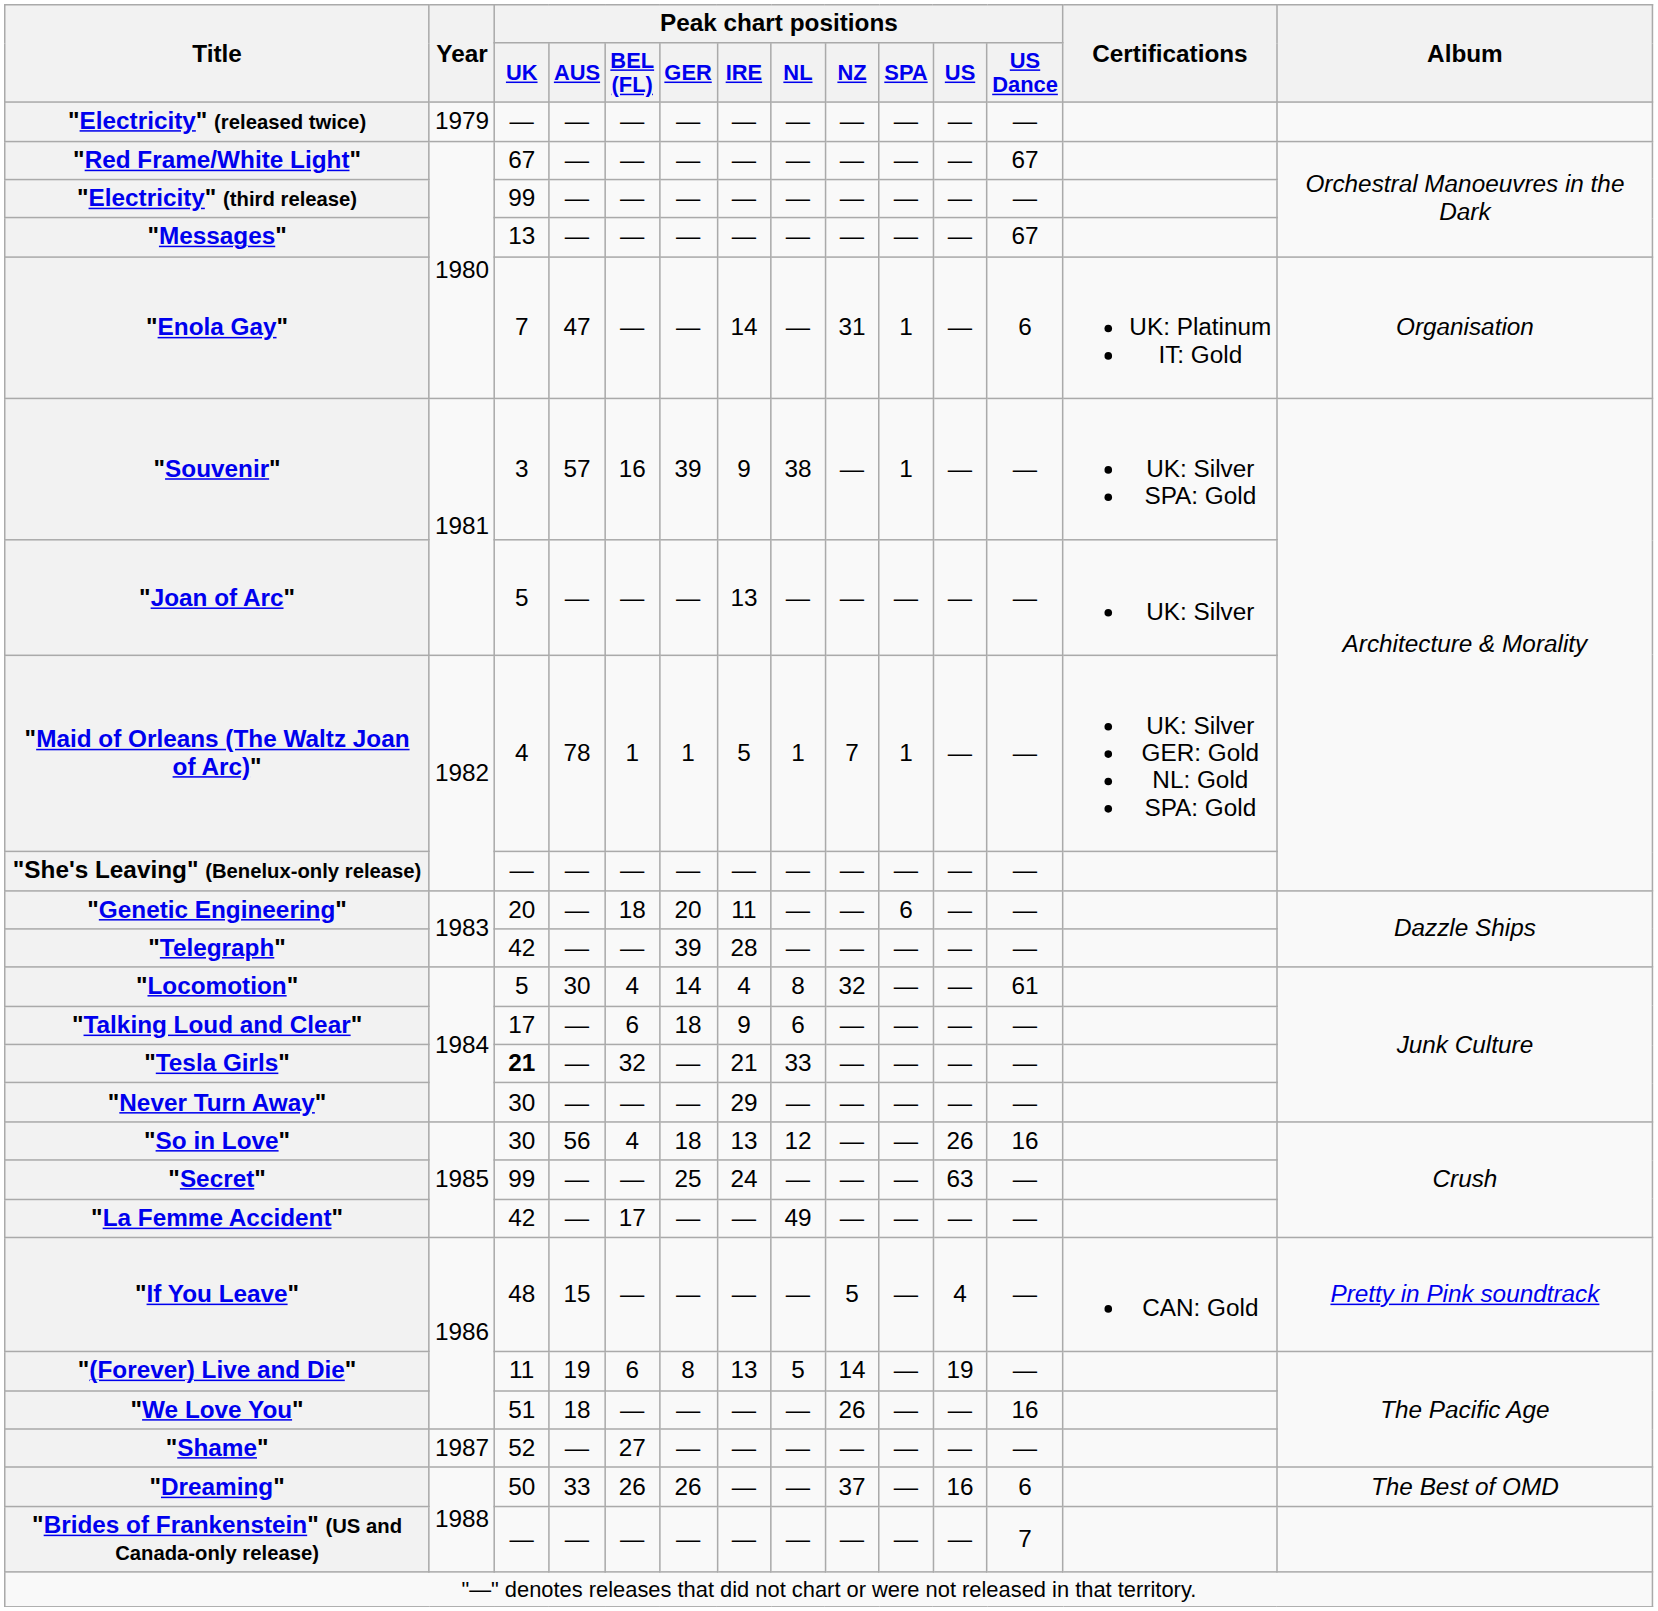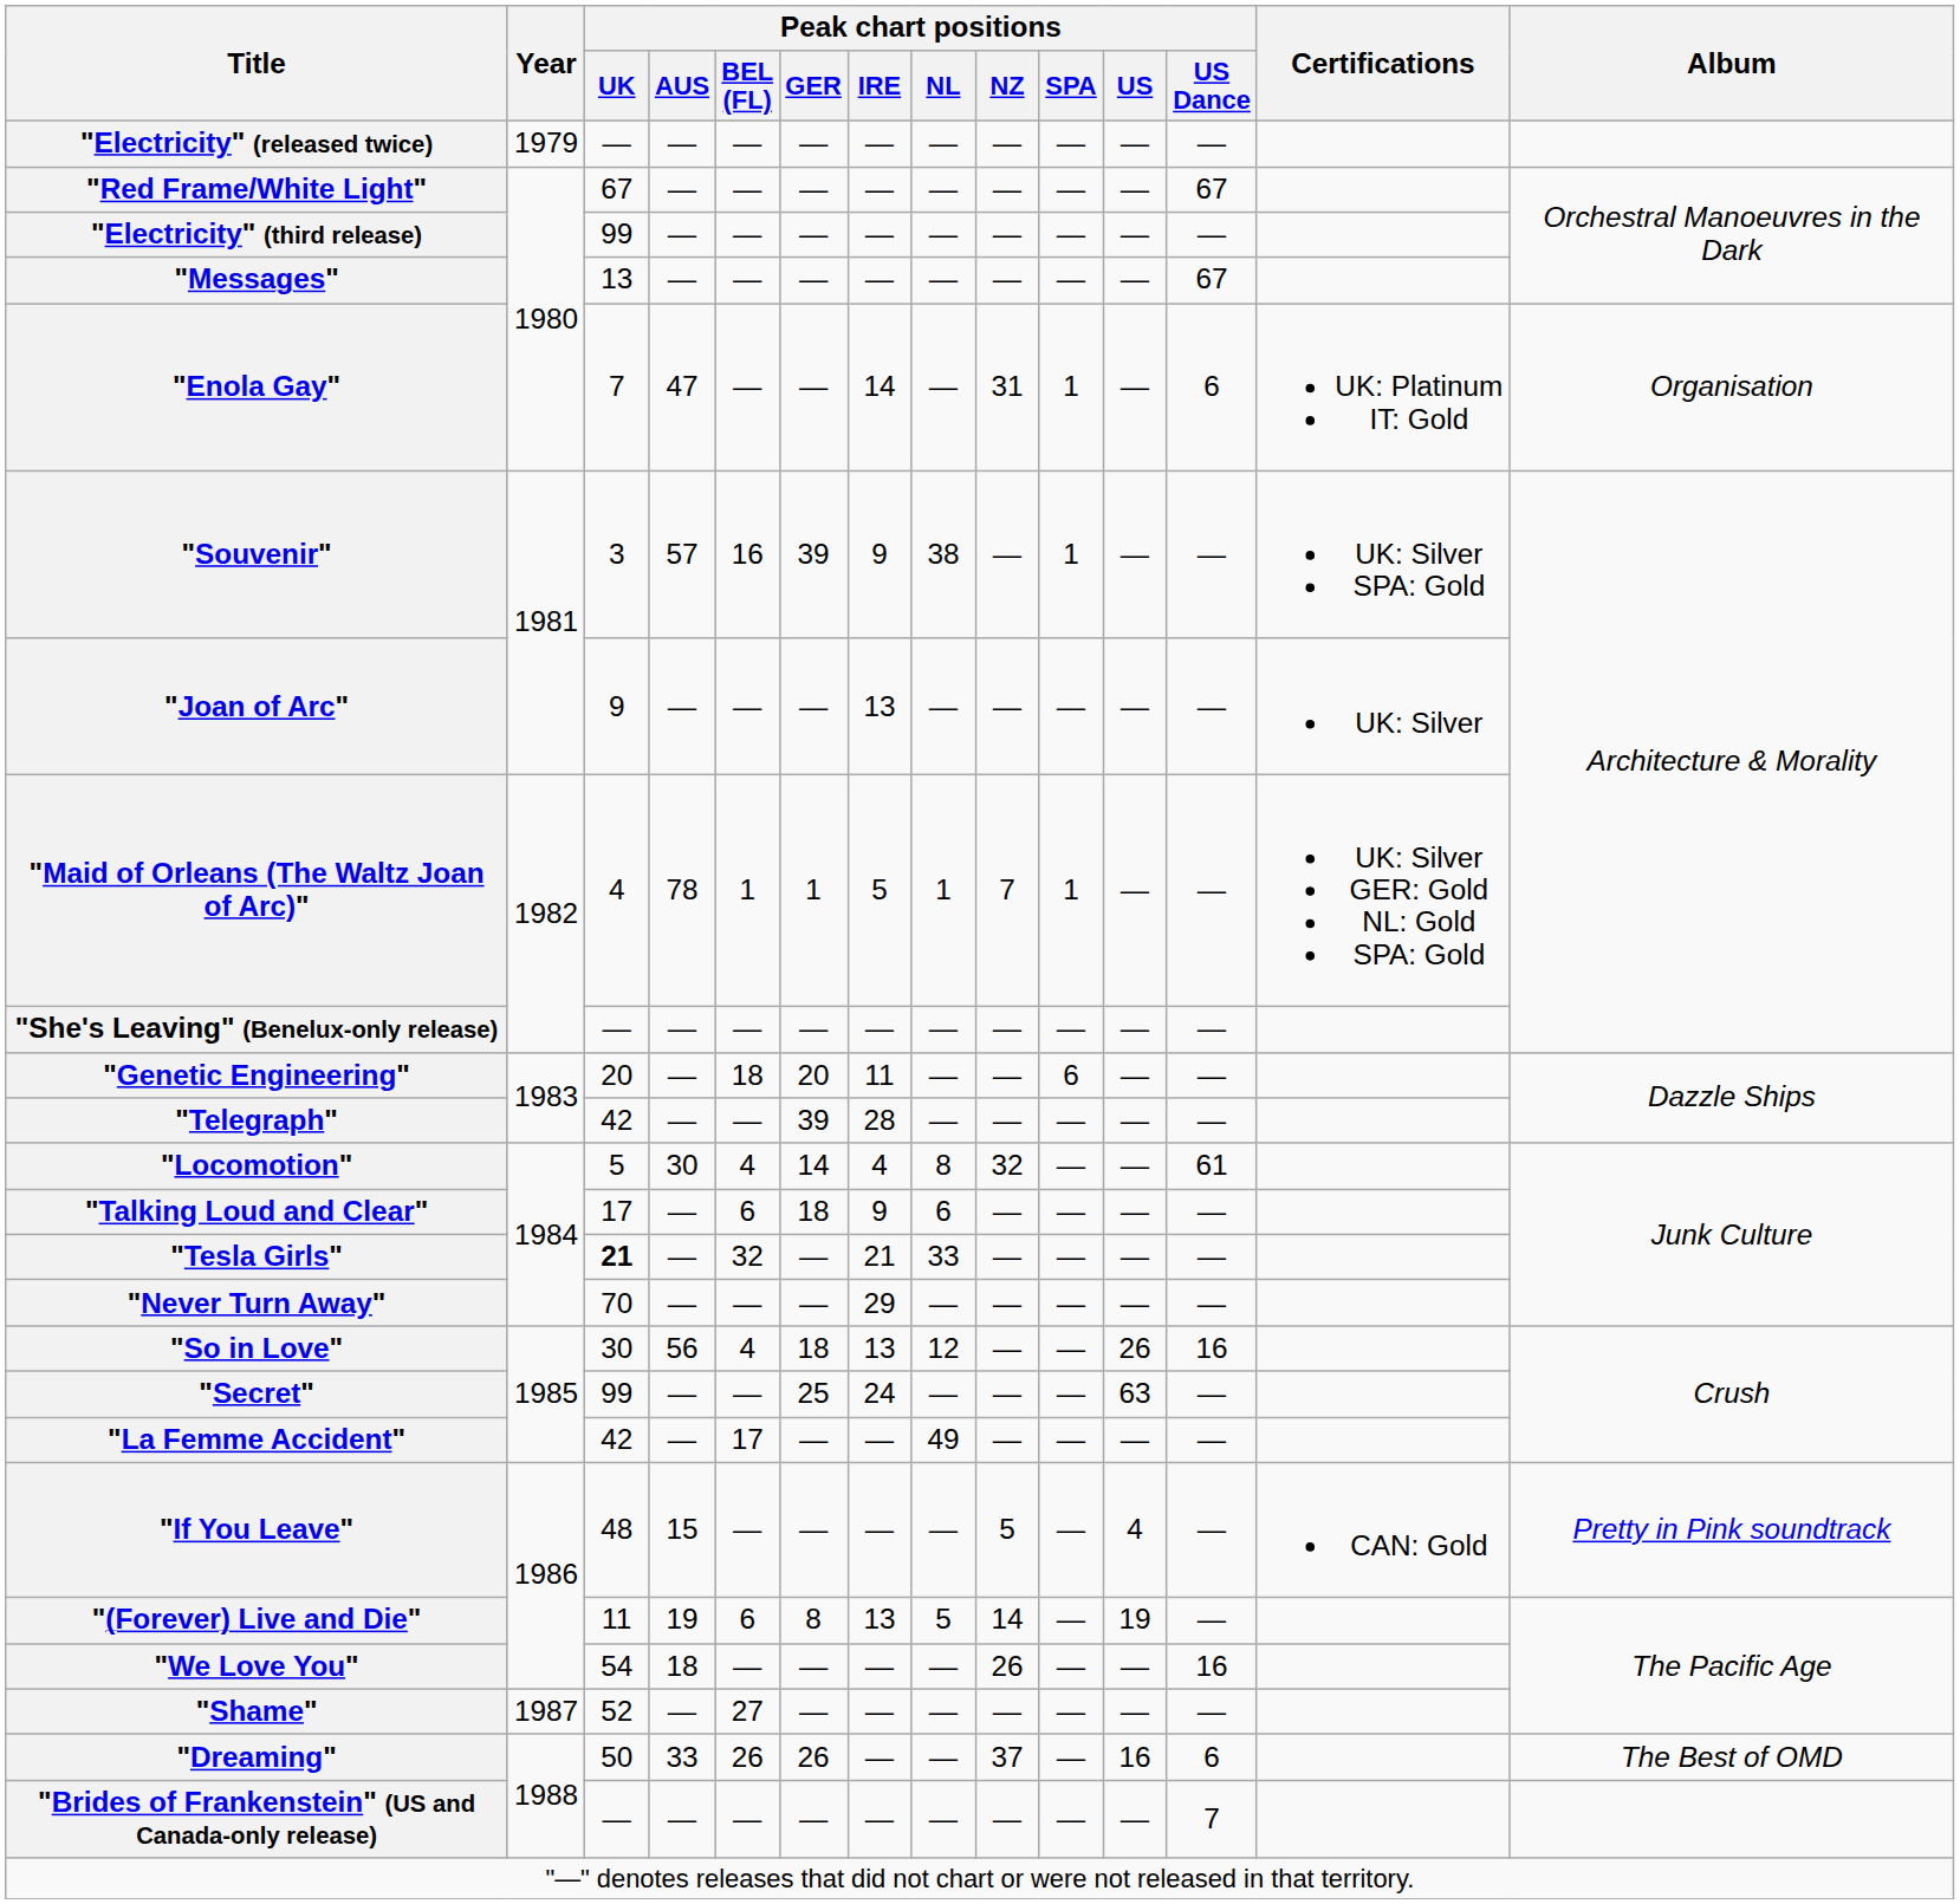 <table class="wikitable plainrowheaders" style="text-align:center;">
 <tr>
 <th rowspan="2" scope="col" style="width:17em;">Title</th>
 <th rowspan="2" scope="col" style="width:2em;">Year</th>
 <th colspan="10">Peak chart positions</th>
 <th rowspan="2">Certifications</th>
 <th rowspan="2" style="width:15em;">Album</th>
 </tr>
 <tr>
 <th scope="col" style="width:2em;font-size:90%;"><a href='#'>UK</a><br></th>
 <th scope="col" style="width:2em;font-size:90%;"><a href='#'>AUS</a><br></th>
 <th scope="col" style="width:2em;font-size:90%;"><a href='#'>BEL<br>(FL)</a><br></th>
 <th scope="col" style="width:2em;font-size:90%;"><a href='#'>GER</a><br></th>
 <th scope="col" style="width:2em;font-size:90%;"><a href='#'>IRE</a><br></th>
 <th scope="col" style="width:2em;font-size:90%;"><a href='#'>NL</a><br></th>
 <th scope="col" style="width:2em;font-size:90%;"><a href='#'>NZ</a><br></th>
 <th scope="col" style="width:2em;font-size:90%;"><a href='#'>SPA</a><br></th>
 <th scope="col" style="width:2em;font-size:90%;"><a href='#'>US</a><br></th>
 <th scope="col" style="width:2em;font-size:90%;"><a href='#'>US Dance</a><br></th>
 </tr>
 <tr>
 <th scope="row">"<a href='#'>Electricity</a>" <small>(released twice)</small></th>
 <td>1979</td>
 <td>—</td>
 <td>—</td>
 <td>—</td>
 <td>—</td>
 <td>—</td>
 <td>—</td>
 <td>—</td>
 <td>—</td>
 <td>—</td>
 <td>—</td>
 <td></td>
 <td></td>
 </tr>
 <tr>
 <th scope="row">"<a href='#'>Red Frame/White Light</a>"</th>
 <td rowspan="4">1980</td>
 <td>67</td>
 <td>—</td>
 <td>—</td>
 <td>—</td>
 <td>—</td>
 <td>—</td>
 <td>—</td>
 <td>—</td>
 <td>—</td>
 <td>67</td>
 <td></td>
 <td rowspan="3"><em>Orchestral Manoeuvres in the Dark</em></td>
 </tr>
 <tr>
 <th scope="row">"<a href='#'>Electricity</a>" <small>(third release)</small></th>
 <td>99</td>
 <td>—</td>
 <td>—</td>
 <td>—</td>
 <td>—</td>
 <td>—</td>
 <td>—</td>
 <td>—</td>
 <td>—</td>
 <td>—</td>
 <td></td>
 </tr>
 <tr>
 <th scope="row">"<a href='#'>Messages</a>"</th>
 <td>13</td>
 <td>—</td>
 <td>—</td>
 <td>—</td>
 <td>—</td>
 <td>—</td>
 <td>—</td>
 <td>—</td>
 <td>—</td>
 <td>67</td>
 <td></td>
 </tr>
 <tr>
 <th scope="row">"<a href='#'>Enola Gay</a>"</th>
 <td>7</td>
 <td>47</td>
 <td>—</td>
 <td>—</td>
 <td>14</td>
 <td>—</td>
 <td>31</td>
 <td>1</td>
 <td>—</td>
 <td>6</td>
 <td><br><ul><li>UK: Platinum</li><li>IT: Gold</li></ul></td>
 <td><em>Organisation</em></td>
 </tr>
 <tr>
 <th scope="row">"<a href='#'>Souvenir</a>"</th>
 <td rowspan="2">1981</td>
 <td>3</td>
 <td>57</td>
 <td>16</td>
 <td>39</td>
 <td>9</td>
 <td>38</td>
 <td>—</td>
 <td>1</td>
 <td>—</td>
 <td>—</td>
 <td><br><ul><li>UK: Silver</li><li>SPA: Gold</li></ul></td>
 <td rowspan="4"><em>Architecture & Morality</em></td>
 </tr>
 <tr>
 <th scope="row">"<a href='#'>Joan of Arc</a>"</th>
-<td>5</td>
+<td>9</td>
 <td>—</td>
 <td>—</td>
 <td>—</td>
 <td>13</td>
 <td>—</td>
 <td>—</td>
 <td>—</td>
 <td>—</td>
 <td>—</td>
 <td><br><ul><li>UK: Silver</li></ul></td>
 </tr>
 <tr>
 <th scope="row">"<a href='#'>Maid of Orleans (The Waltz Joan of Arc)</a>"</th>
 <td rowspan="2">1982</td>
 <td>4</td>
 <td>78</td>
 <td>1</td>
 <td>1</td>
 <td>5</td>
 <td>1</td>
 <td>7</td>
 <td>1</td>
 <td>—</td>
 <td>—</td>
 <td><br><ul><li>UK: Silver</li><li>GER: Gold</li><li>NL: Gold</li><li>SPA: Gold</li></ul></td>
 </tr>
 <tr>
 <th scope="row">"She's Leaving" <small>(Benelux-only release)</small></th>
 <td>—</td>
 <td>—</td>
 <td>—</td>
 <td>—</td>
 <td>—</td>
 <td>—</td>
 <td>—</td>
 <td>—</td>
 <td>—</td>
 <td>—</td>
 <td></td>
 </tr>
 <tr>
 <th scope="row">"<a href='#'>Genetic Engineering</a>"</th>
 <td rowspan="2">1983</td>
 <td>20</td>
 <td>—</td>
 <td>18</td>
 <td>20</td>
 <td>11</td>
 <td>—</td>
 <td>—</td>
 <td>6</td>
 <td>—</td>
 <td>—</td>
 <td></td>
 <td rowspan="2"><em>Dazzle Ships</em></td>
 </tr>
 <tr>
 <th scope="row">"<a href='#'>Telegraph</a>"</th>
 <td>42</td>
 <td>—</td>
 <td>—</td>
 <td>39</td>
 <td>28</td>
 <td>—</td>
 <td>—</td>
 <td>—</td>
 <td>—</td>
 <td>—</td>
 <td></td>
 </tr>
 <tr>
 <th scope="row">"<a href='#'>Locomotion</a>"</th>
 <td rowspan="4">1984</td>
 <td>5</td>
 <td>30</td>
 <td>4</td>
 <td>14</td>
 <td>4</td>
 <td>8</td>
 <td>32</td>
 <td>—</td>
 <td>—</td>
 <td>61</td>
 <td></td>
 <td rowspan="4"><em>Junk Culture</em></td>
 </tr>
 <tr>
 <th scope="row">"<a href='#'>Talking Loud and Clear</a>"</th>
 <td>17</td>
 <td>—</td>
 <td>6</td>
 <td>18</td>
 <td>9</td>
 <td>6</td>
 <td>—</td>
 <td>—</td>
 <td>—</td>
 <td>—</td>
 <td></td>
 </tr>
 <tr>
 <th scope="row">"<a href='#'>Tesla Girls</a>"</th>
 <td><strong>21</strong></td>
 <td>—</td>
 <td>32</td>
 <td>—</td>
 <td>21</td>
 <td>33</td>
 <td>—</td>
 <td>—</td>
 <td>—</td>
 <td>—</td>
 <td></td>
 </tr>
 <tr>
 <th scope="row">"<a href='#'>Never Turn Away</a>"</th>
-<td>30</td>
+<td>70</td>
 <td>—</td>
 <td>—</td>
 <td>—</td>
 <td>29</td>
 <td>—</td>
 <td>—</td>
 <td>—</td>
 <td>—</td>
 <td>—</td>
 <td></td>
 </tr>
 <tr>
 <th scope="row">"<a href='#'>So in Love</a>"</th>
 <td rowspan="3">1985</td>
 <td>30</td>
 <td>56</td>
 <td>4</td>
 <td>18</td>
 <td>13</td>
 <td>12</td>
 <td>—</td>
 <td>—</td>
 <td>26</td>
 <td>16</td>
 <td></td>
 <td rowspan="3"><em>Crush</em></td>
 </tr>
 <tr>
 <th scope="row">"<a href='#'>Secret</a>"</th>
 <td>99</td>
 <td>—</td>
 <td>—</td>
 <td>25</td>
 <td>24</td>
 <td>—</td>
 <td>—</td>
 <td>—</td>
 <td>63</td>
 <td>—</td>
 <td></td>
 </tr>
 <tr>
 <th scope="row">"<a href='#'>La Femme Accident</a>"</th>
 <td>42</td>
 <td>—</td>
 <td>17</td>
 <td>—</td>
 <td>—</td>
 <td>49</td>
 <td>—</td>
 <td>—</td>
 <td>—</td>
 <td>—</td>
 <td></td>
 </tr>
 <tr>
 <th scope="row">"<a href='#'>If You Leave</a>"</th>
 <td rowspan="3">1986</td>
 <td>48</td>
 <td>15</td>
 <td>—</td>
 <td>—</td>
 <td>—</td>
 <td>—</td>
 <td>5</td>
 <td>—</td>
 <td>4</td>
 <td>—</td>
 <td><br><ul><li>CAN: Gold</li></ul></td>
 <td><em><a href='#'>Pretty in Pink soundtrack</a></em></td>
 </tr>
 <tr>
 <th scope="row">"<a href='#'>(Forever) Live and Die</a>"</th>
 <td>11</td>
 <td>19</td>
 <td>6</td>
 <td>8</td>
 <td>13</td>
 <td>5</td>
 <td>14</td>
 <td>—</td>
 <td>19</td>
 <td>—</td>
 <td></td>
 <td rowspan="3"><em>The Pacific Age</em></td>
 </tr>
 <tr>
 <th scope="row">"<a href='#'>We Love You</a>"</th>
-<td>51</td>
+<td>54</td>
 <td>18</td>
 <td>—</td>
 <td>—</td>
 <td>—</td>
 <td>—</td>
 <td>26</td>
 <td>—</td>
 <td>—</td>
 <td>16</td>
 <td></td>
 </tr>
 <tr>
 <th scope="row">"<a href='#'>Shame</a>"</th>
 <td>1987</td>
 <td>52</td>
 <td>—</td>
 <td>27</td>
 <td>—</td>
 <td>—</td>
 <td>—</td>
 <td>—</td>
 <td>—</td>
 <td>—</td>
 <td>—</td>
 <td></td>
 </tr>
 <tr>
 <th scope="row">"<a href='#'>Dreaming</a>"</th>
 <td rowspan="2">1988</td>
 <td>50</td>
 <td>33</td>
 <td>26</td>
 <td>26</td>
 <td>—</td>
 <td>—</td>
 <td>37</td>
 <td>—</td>
 <td>16</td>
 <td>6</td>
 <td></td>
 <td><em>The Best of OMD</em></td>
 </tr>
 <tr>
 <th scope="row">"<a href='#'>Brides of Frankenstein</a>" <small>(US and Canada-only release)</small></th>
 <td>—</td>
 <td>—</td>
 <td>—</td>
 <td>—</td>
 <td>—</td>
 <td>—</td>
 <td>—</td>
 <td>—</td>
 <td>—</td>
 <td>7</td>
 <td></td>
 <td></td>
 </tr>
 <tr>
 <td colspan="15" style="font-size:90%">"—" denotes releases that did not chart or were not released in that territory.</td>
 </tr>
 </table>
